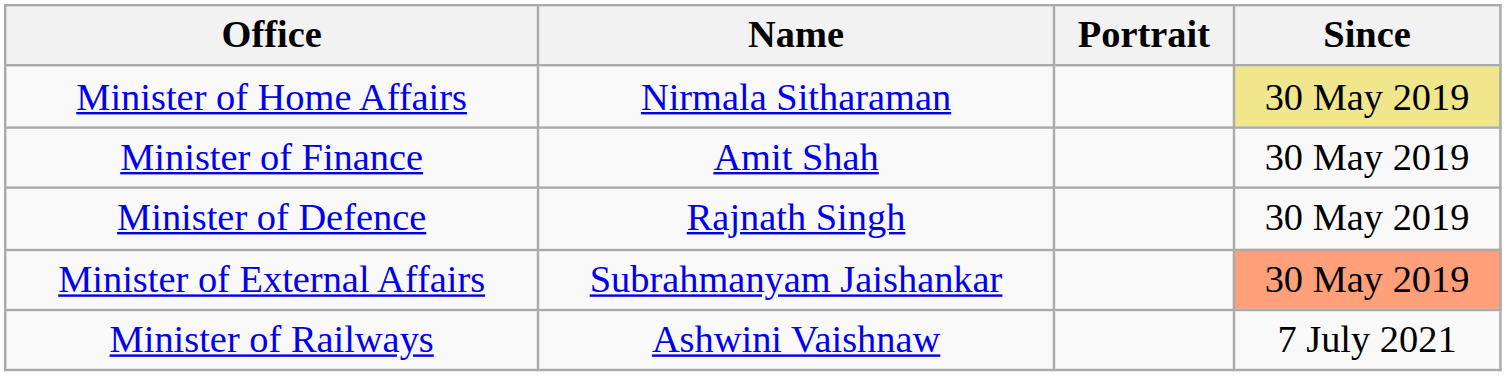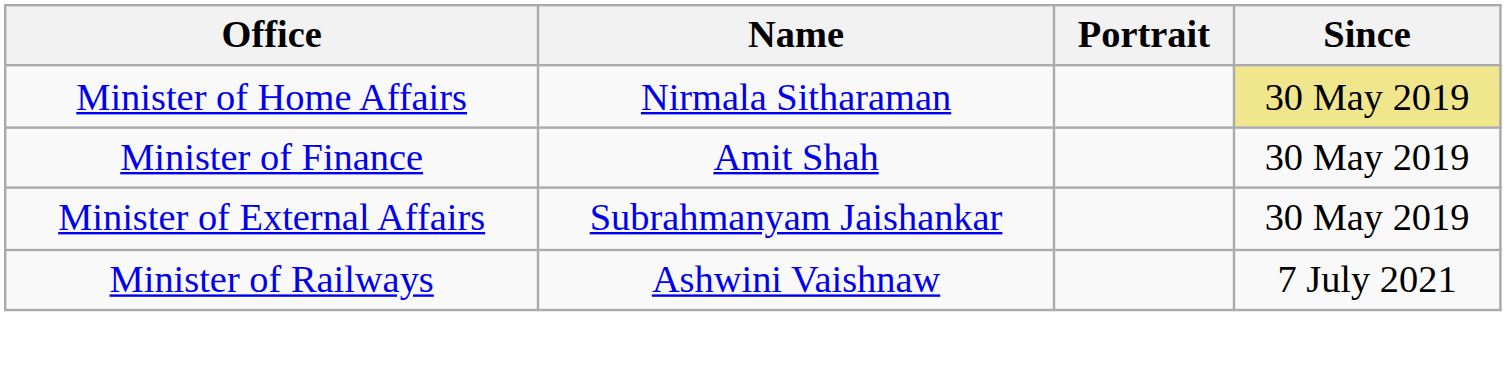 <table class="wikitable"  style="width:100%; text-align:center;">
 <tr>
 <th>Office</th>
 <th>Name</th>
 <th>Portrait</th>
 <th>Since</th>
 </tr>
 <tr>
 <td><a href='#'>Minister of Home Affairs</a></td>
 <td><a href='#'>Nirmala Sitharaman</a></td>
 <td></td>
 <td style="background: khaki;">30 May 2019</td>
 </tr>
 <tr>
 <td><a href='#'>Minister of Finance</a></td>
 <td><a href='#'>Amit Shah</a></td>
 <td></td>
 <td>30 May 2019</td>
 </tr>
 <tr>
-<td><a href='#'>Minister of Defence</a></td>
-<td><a href='#'>Rajnath Singh</a></td>
-<td></td>
-<td>30 May 2019</td>
-</tr>
-<tr>
 <td><a href='#'>Minister of External Affairs</a></td>
 <td><a href='#'>Subrahmanyam Jaishankar</a></td>
 <td></td>
-<td style="background: lightsalmon;">30 May 2019</td>
+<td>30 May 2019</td>
 </tr>
 <tr>
 <td><a href='#'>Minister of Railways</a></td>
 <td><a href='#'>Ashwini Vaishnaw</a></td>
 <td></td>
 <td>7 July 2021</td>
 </tr>
 </table>
